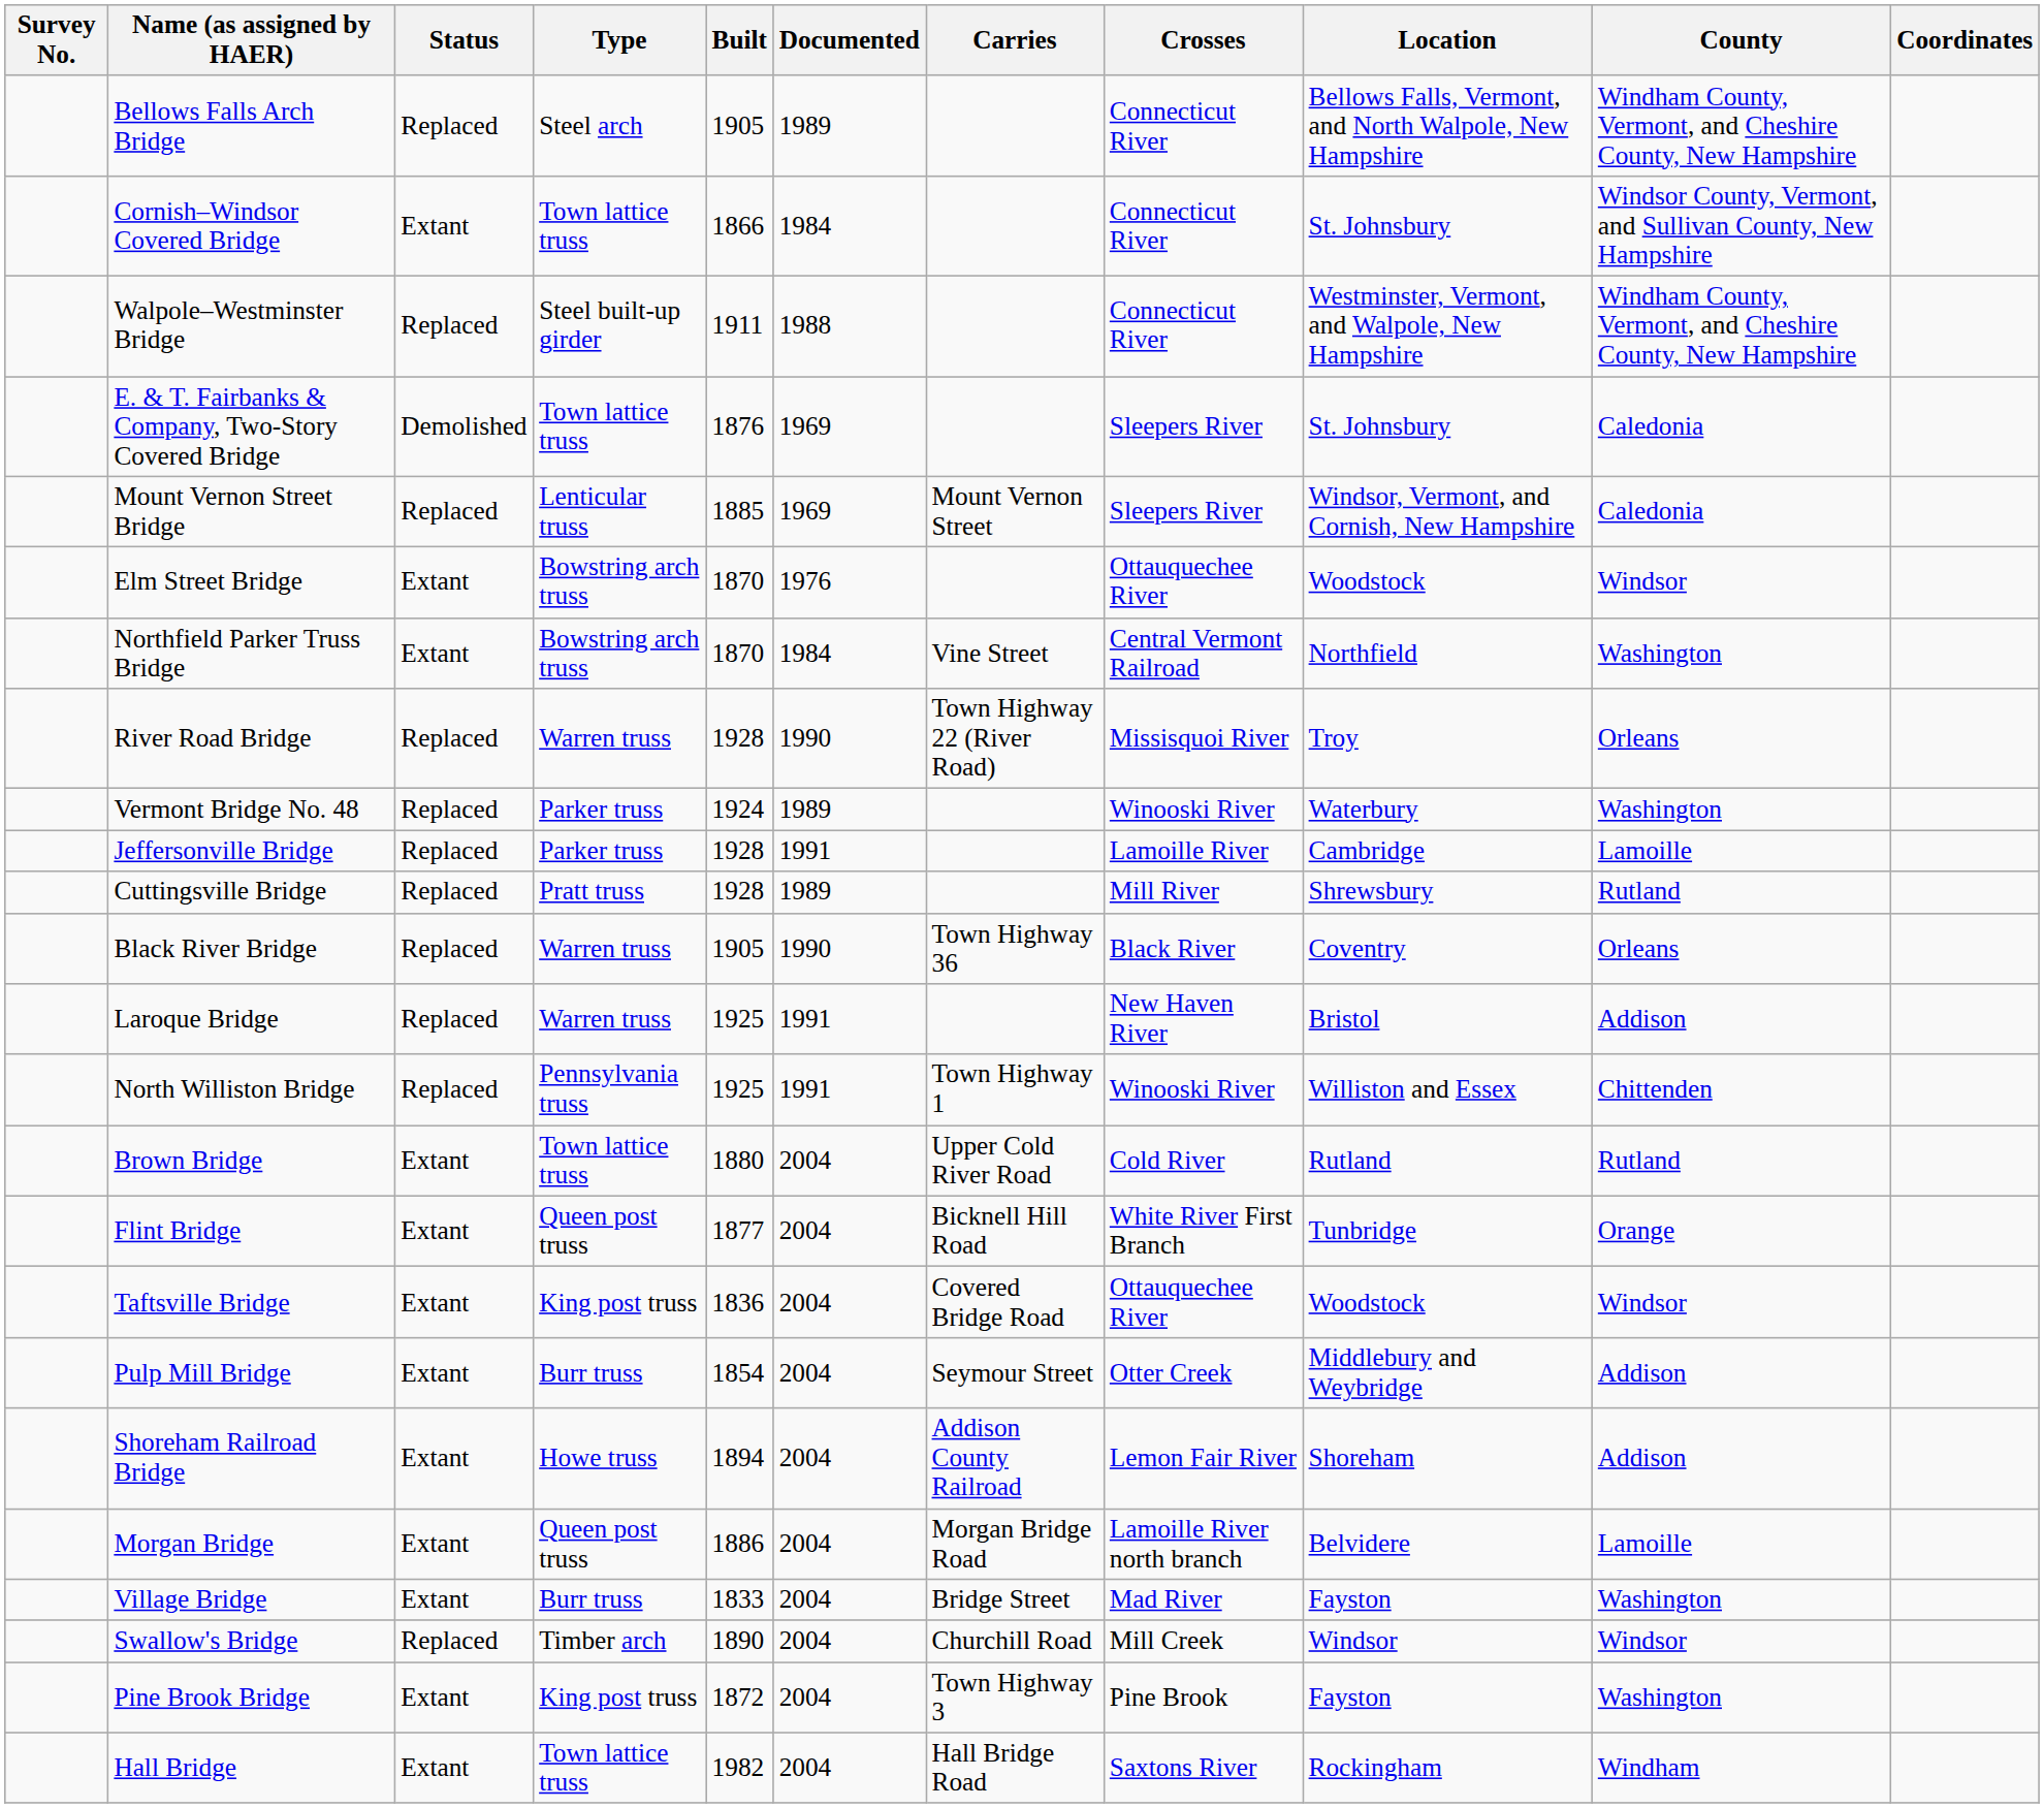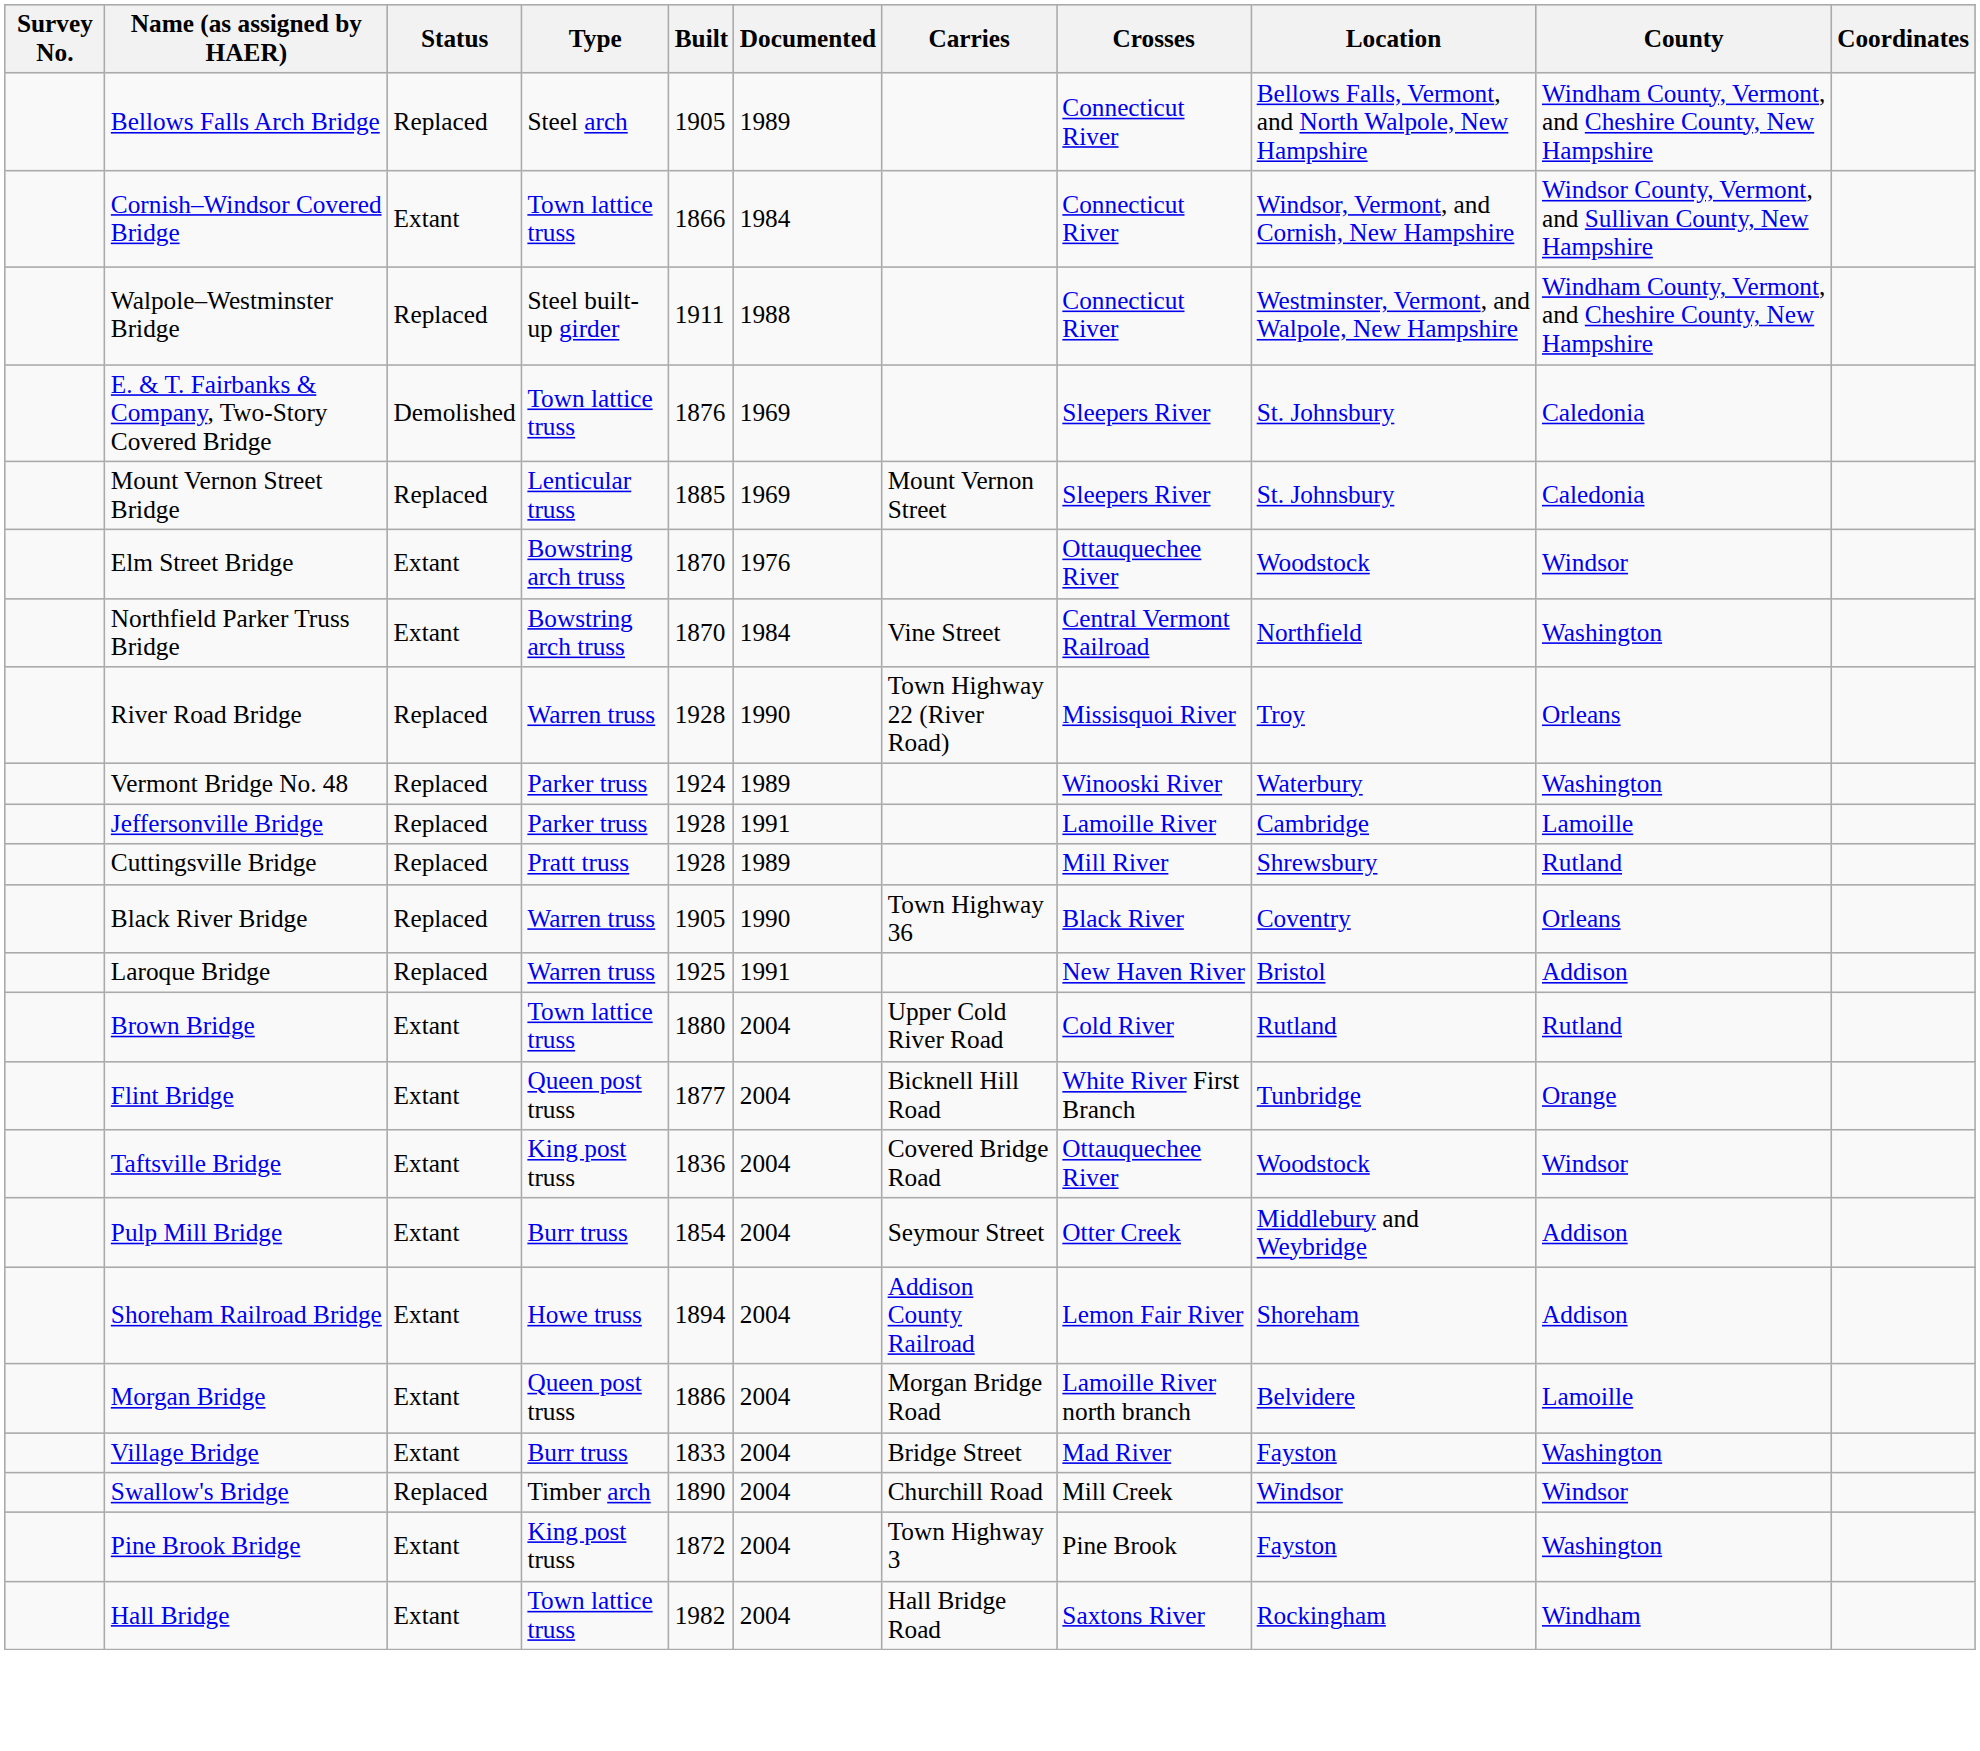 <table class="wikitable sortable">
 <tr>
 <th>Survey No.</th>
 <th>Name (as assigned by HAER)</th>
 <th>Status</th>
 <th>Type</th>
 <th>Built</th>
 <th>Documented</th>
 <th>Carries</th>
 <th>Crosses</th>
 <th>Location</th>
 <th>County</th>
 <th>Coordinates</th>
 </tr>
 <tr>
 <td></td>
 <td><a href='#'>Bellows Falls Arch Bridge</a></td>
 <td>Replaced</td>
 <td>Steel <a href='#'>arch</a></td>
 <td>1905</td>
 <td>1989</td>
 <td></td>
 <td><a href='#'>Connecticut River</a></td>
 <td><a href='#'>Bellows Falls, Vermont</a>, and <a href='#'>North Walpole, New Hampshire</a></td>
 <td><a href='#'>Windham County, Vermont</a>, and <a href='#'>Cheshire County, New Hampshire</a></td>
 <td></td>
 </tr>
 <tr>
 <td></td>
 <td><a href='#'>Cornish–Windsor Covered Bridge</a></td>
 <td>Extant</td>
 <td><a href='#'>Town lattice truss</a></td>
 <td>1866</td>
 <td>1984</td>
 <td></td>
 <td><a href='#'>Connecticut River</a></td>
-<td><a href='#'>St. Johnsbury</a></td>
+<td><a href='#'>Windsor, Vermont</a>, and <a href='#'>Cornish, New Hampshire</a></td>
 <td><a href='#'>Windsor County, Vermont</a>, and <a href='#'>Sullivan County, New Hampshire</a></td>
 <td></td>
 </tr>
 <tr>
 <td></td>
 <td>Walpole–Westminster Bridge</td>
 <td>Replaced</td>
 <td>Steel built-up <a href='#'>girder</a></td>
 <td>1911</td>
 <td>1988</td>
 <td></td>
 <td><a href='#'>Connecticut River</a></td>
 <td><a href='#'>Westminster, Vermont</a>, and <a href='#'>Walpole, New Hampshire</a></td>
 <td><a href='#'>Windham County, Vermont</a>, and <a href='#'>Cheshire County, New Hampshire</a></td>
 <td></td>
 </tr>
 <tr>
 <td></td>
 <td><a href='#'>E. & T. Fairbanks & Company</a>, Two-Story Covered Bridge</td>
 <td>Demolished</td>
 <td><a href='#'>Town lattice truss</a></td>
 <td>1876</td>
 <td>1969</td>
 <td></td>
 <td><a href='#'>Sleepers River</a></td>
 <td><a href='#'>St. Johnsbury</a></td>
 <td><a href='#'>Caledonia</a></td>
 <td></td>
 </tr>
 <tr>
 <td></td>
 <td>Mount Vernon Street Bridge</td>
 <td>Replaced</td>
 <td><a href='#'>Lenticular truss</a></td>
 <td>1885</td>
 <td>1969</td>
 <td>Mount Vernon Street</td>
 <td><a href='#'>Sleepers River</a></td>
-<td><a href='#'>Windsor, Vermont</a>, and <a href='#'>Cornish, New Hampshire</a></td>
+<td><a href='#'>St. Johnsbury</a></td>
 <td><a href='#'>Caledonia</a></td>
 <td></td>
 </tr>
 <tr>
 <td></td>
 <td>Elm Street Bridge</td>
 <td>Extant</td>
 <td><a href='#'>Bowstring arch truss</a></td>
 <td>1870</td>
 <td>1976</td>
 <td></td>
 <td><a href='#'>Ottauquechee River</a></td>
 <td><a href='#'>Woodstock</a></td>
 <td><a href='#'>Windsor</a></td>
 <td></td>
 </tr>
 <tr>
 <td></td>
 <td>Northfield Parker Truss Bridge</td>
 <td>Extant</td>
 <td><a href='#'>Bowstring arch truss</a></td>
 <td>1870</td>
 <td>1984</td>
 <td>Vine Street</td>
 <td><a href='#'>Central Vermont Railroad</a></td>
 <td><a href='#'>Northfield</a></td>
 <td><a href='#'>Washington</a></td>
 <td></td>
 </tr>
 <tr>
 <td></td>
 <td>River Road Bridge</td>
 <td>Replaced</td>
 <td><a href='#'>Warren truss</a></td>
 <td>1928</td>
 <td>1990</td>
 <td>Town Highway 22 (River Road)</td>
 <td><a href='#'>Missisquoi River</a></td>
 <td><a href='#'>Troy</a></td>
 <td><a href='#'>Orleans</a></td>
 <td></td>
 </tr>
 <tr>
 <td></td>
 <td>Vermont Bridge No. 48</td>
 <td>Replaced</td>
 <td><a href='#'>Parker truss</a></td>
 <td>1924</td>
 <td>1989</td>
 <td></td>
 <td><a href='#'>Winooski River</a></td>
 <td><a href='#'>Waterbury</a></td>
 <td><a href='#'>Washington</a></td>
 <td></td>
 </tr>
 <tr>
 <td></td>
 <td><a href='#'>Jeffersonville Bridge</a></td>
 <td>Replaced</td>
 <td><a href='#'>Parker truss</a></td>
 <td>1928</td>
 <td>1991</td>
 <td></td>
 <td><a href='#'>Lamoille River</a></td>
 <td><a href='#'>Cambridge</a></td>
 <td><a href='#'>Lamoille</a></td>
 <td></td>
 </tr>
 <tr>
 <td></td>
 <td>Cuttingsville Bridge</td>
 <td>Replaced</td>
 <td><a href='#'>Pratt truss</a></td>
 <td>1928</td>
 <td>1989</td>
 <td></td>
 <td><a href='#'>Mill River</a></td>
 <td><a href='#'>Shrewsbury</a></td>
 <td><a href='#'>Rutland</a></td>
 <td></td>
 </tr>
 <tr>
 <td></td>
 <td>Black River Bridge</td>
 <td>Replaced</td>
 <td><a href='#'>Warren truss</a></td>
 <td>1905</td>
 <td>1990</td>
 <td>Town Highway 36</td>
 <td><a href='#'>Black River</a></td>
 <td><a href='#'>Coventry</a></td>
 <td><a href='#'>Orleans</a></td>
 <td></td>
 </tr>
 <tr>
 <td></td>
 <td>Laroque Bridge</td>
 <td>Replaced</td>
 <td><a href='#'>Warren truss</a></td>
 <td>1925</td>
 <td>1991</td>
 <td></td>
 <td><a href='#'>New Haven River</a></td>
 <td><a href='#'>Bristol</a></td>
 <td><a href='#'>Addison</a></td>
-<td></td>
-</tr>
-<tr>
-<td></td>
-<td>North Williston Bridge</td>
-<td>Replaced</td>
-<td><a href='#'>Pennsylvania truss</a></td>
-<td>1925</td>
-<td>1991</td>
-<td>Town Highway 1</td>
-<td><a href='#'>Winooski River</a></td>
-<td><a href='#'>Williston</a> and <a href='#'>Essex</a></td>
-<td><a href='#'>Chittenden</a></td>
 <td></td>
 </tr>
 <tr>
 <td></td>
 <td><a href='#'>Brown Bridge</a></td>
 <td>Extant</td>
 <td><a href='#'>Town lattice truss</a></td>
 <td>1880</td>
 <td>2004</td>
 <td>Upper Cold River Road</td>
 <td><a href='#'>Cold River</a></td>
 <td><a href='#'>Rutland</a></td>
 <td><a href='#'>Rutland</a></td>
 <td></td>
 </tr>
 <tr>
 <td></td>
 <td><a href='#'>Flint Bridge</a></td>
 <td>Extant</td>
 <td><a href='#'>Queen post</a> truss</td>
 <td>1877</td>
 <td>2004</td>
 <td>Bicknell Hill Road</td>
 <td><a href='#'>White River</a> First Branch</td>
 <td><a href='#'>Tunbridge</a></td>
 <td><a href='#'>Orange</a></td>
 <td></td>
 </tr>
 <tr>
 <td></td>
 <td><a href='#'>Taftsville Bridge</a></td>
 <td>Extant</td>
 <td><a href='#'>King post</a> truss</td>
 <td>1836</td>
 <td>2004</td>
 <td>Covered Bridge Road</td>
 <td><a href='#'>Ottauquechee River</a></td>
 <td><a href='#'>Woodstock</a></td>
 <td><a href='#'>Windsor</a></td>
 <td></td>
 </tr>
 <tr>
 <td></td>
 <td><a href='#'>Pulp Mill Bridge</a></td>
 <td>Extant</td>
 <td><a href='#'>Burr truss</a></td>
 <td>1854</td>
 <td>2004</td>
 <td>Seymour Street</td>
 <td><a href='#'>Otter Creek</a></td>
 <td><a href='#'>Middlebury</a> and <a href='#'>Weybridge</a></td>
 <td><a href='#'>Addison</a></td>
 <td></td>
 </tr>
 <tr>
 <td></td>
 <td><a href='#'>Shoreham Railroad Bridge</a></td>
 <td>Extant</td>
 <td><a href='#'>Howe truss</a></td>
 <td>1894</td>
 <td>2004</td>
 <td><a href='#'>Addison County Railroad</a></td>
 <td><a href='#'>Lemon Fair River</a></td>
 <td><a href='#'>Shoreham</a></td>
 <td><a href='#'>Addison</a></td>
 <td></td>
 </tr>
 <tr>
 <td></td>
 <td><a href='#'>Morgan Bridge</a></td>
 <td>Extant</td>
 <td><a href='#'>Queen post</a> truss</td>
 <td>1886</td>
 <td>2004</td>
 <td>Morgan Bridge Road</td>
 <td><a href='#'>Lamoille River</a> north branch</td>
 <td><a href='#'>Belvidere</a></td>
 <td><a href='#'>Lamoille</a></td>
 <td></td>
 </tr>
 <tr>
 <td></td>
 <td><a href='#'>Village Bridge</a></td>
 <td>Extant</td>
 <td><a href='#'>Burr truss</a></td>
 <td>1833</td>
 <td>2004</td>
 <td>Bridge Street</td>
 <td><a href='#'>Mad River</a></td>
 <td><a href='#'>Fayston</a></td>
 <td><a href='#'>Washington</a></td>
 <td></td>
 </tr>
 <tr>
 <td></td>
 <td><a href='#'>Swallow's Bridge</a></td>
 <td>Replaced</td>
 <td>Timber <a href='#'>arch</a></td>
 <td>1890</td>
 <td>2004</td>
 <td>Churchill Road</td>
 <td>Mill Creek</td>
 <td><a href='#'>Windsor</a></td>
 <td><a href='#'>Windsor</a></td>
 <td></td>
 </tr>
 <tr>
 <td></td>
 <td><a href='#'>Pine Brook Bridge</a></td>
 <td>Extant</td>
 <td><a href='#'>King post</a> truss</td>
 <td>1872</td>
 <td>2004</td>
 <td>Town Highway 3</td>
 <td>Pine Brook</td>
 <td><a href='#'>Fayston</a></td>
 <td><a href='#'>Washington</a></td>
 <td></td>
 </tr>
 <tr>
 <td></td>
 <td><a href='#'>Hall Bridge</a></td>
 <td>Extant</td>
 <td><a href='#'>Town lattice truss</a></td>
 <td>1982</td>
 <td>2004</td>
 <td>Hall Bridge Road</td>
 <td><a href='#'>Saxtons River</a></td>
 <td><a href='#'>Rockingham</a></td>
 <td><a href='#'>Windham</a></td>
 <td></td>
 </tr>
 </table>
